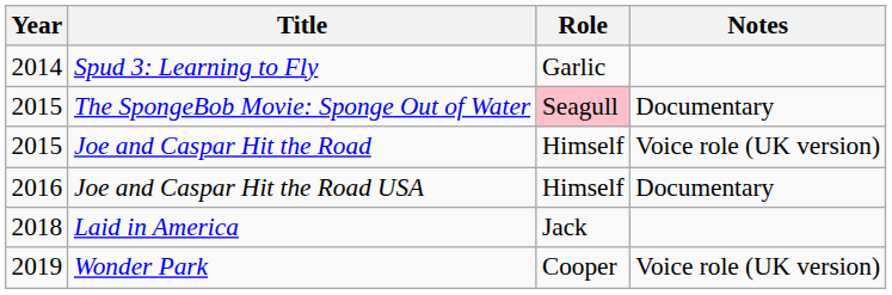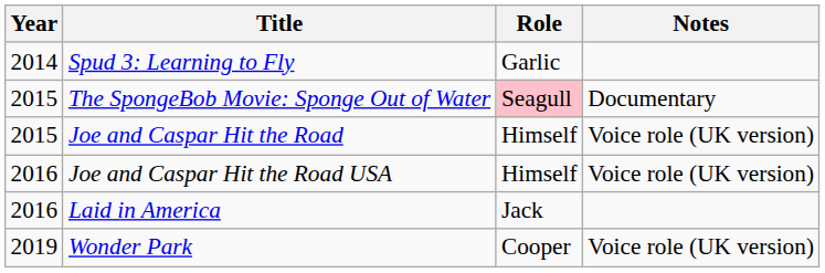 <table class="wikitable sortable">
 <tr>
 <th>Year</th>
 <th>Title</th>
 <th>Role</th>
 <th>Notes</th>
 </tr>
 <tr>
 <td>2014</td>
 <td><em><a href='#'>Spud 3: Learning to Fly</a></em></td>
 <td>Garlic</td>
 <td></td>
 </tr>
 <tr>
 <td>2015</td>
 <td><em><a href='#'>The SpongeBob Movie: Sponge Out of Water</a></em></td>
 <td style="background: pink;">Seagull</td>
 <td>Documentary</td>
 </tr>
 <tr |>
 <td>2015</td>
 <td><em><a href='#'>Joe and Caspar Hit the Road</a></em></td>
 <td>Himself</td>
 <td>Voice role (UK version)</td>
 </tr>
 <tr>
 <td>2016</td>
 <td><em>Joe and Caspar Hit the Road USA</em></td>
 <td>Himself</td>
-<td>Documentary</td>
+<td>Voice role (UK version)</td>
 </tr>
 <tr>
-<td>2018</td>
+<td>2016</td>
 <td><em><a href='#'>Laid in America</a></em></td>
 <td>Jack</td>
 <td></td>
 </tr>
 <tr>
 <td>2019</td>
 <td><em><a href='#'>Wonder Park</a></em></td>
 <td>Cooper</td>
 <td>Voice role (UK version)</td>
 </tr>
 </table>
